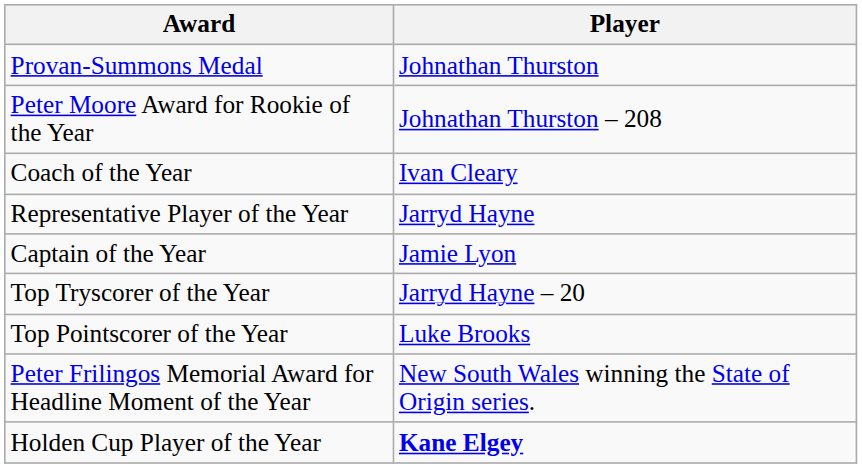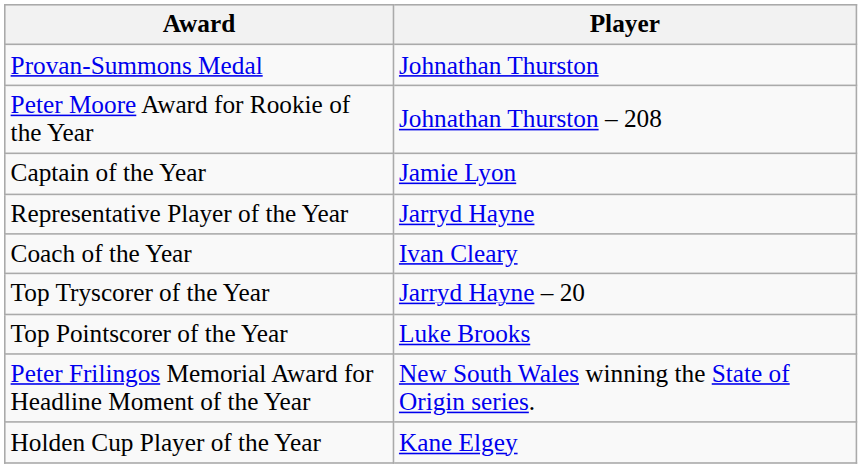 <table class="wikitable" width=540px>
 <tr>
 <th width=200px>Award</th>
 <th width=240px abbr="Player">Player</th>
 </tr>
 <tr>
 <td><a href='#'>Provan-Summons Medal</a></td>
 <td> <a href='#'>Johnathan Thurston</a></td>
 </tr>
 <tr>
 <td><a href='#'>Peter Moore</a> Award for Rookie of the Year</td>
 <td> <a href='#'>Johnathan Thurston</a> – 208</td>
 </tr>
 <tr>
-<td>Coach of the Year</td>
-<td> <a href='#'>Ivan Cleary</a></td>
+<td>Captain of the Year</td>
+<td> <a href='#'>Jamie Lyon</a></td>
 </tr>
 <tr>
 <td>Representative Player of the Year</td>
 <td>  <a href='#'>Jarryd Hayne</a></td>
 </tr>
 <tr>
-<td>Captain of the Year</td>
-<td> <a href='#'>Jamie Lyon</a></td>
+<td>Coach of the Year</td>
+<td> <a href='#'>Ivan Cleary</a></td>
 </tr>
 <tr>
 <td>Top Tryscorer of the Year</td>
 <td> <a href='#'>Jarryd Hayne</a> – 20</td>
 </tr>
 <tr>
 <td>Top Pointscorer of the Year</td>
 <td> <a href='#'>Luke Brooks</a></td>
 </tr>
 <tr>
 <td><a href='#'>Peter Frilingos</a> Memorial Award for Headline Moment of the Year</td>
 <td> <a href='#'>New South Wales</a> winning the <a href='#'>State of Origin series</a>.</td>
 </tr>
 <tr>
 <td>Holden Cup Player of the Year</td>
-<td><strong> <a href='#'>Kane Elgey</a></strong></td>
+<td> <a href='#'>Kane Elgey</a></td>
 </tr>
 </table>
